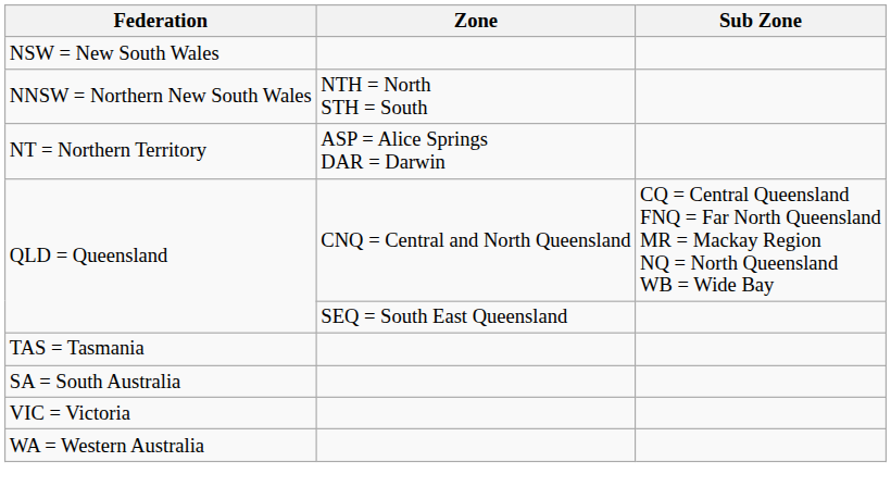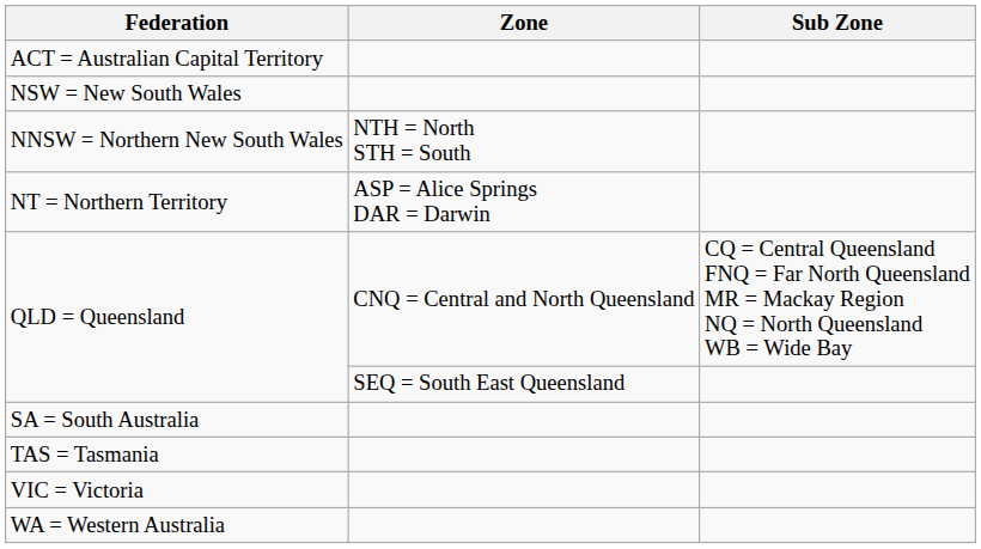 <table class="wikitable">
 <tr>
 <th>Federation</th>
 <th>Zone</th>
 <th>Sub Zone</th>
+</tr>
+<tr>
+<td>ACT = Australian Capital Territory</td>
+<td></td>
+<td></td>
 </tr>
 <tr>
 <td>NSW = New South Wales</td>
 <td></td>
 <td></td>
 </tr>
 <tr>
 <td>NNSW = Northern New South Wales</td>
 <td>NTH = North <br> STH = South</td>
 <td></td>
 </tr>
 <tr>
 <td>NT = Northern Territory</td>
 <td>ASP = Alice Springs <br> DAR = Darwin</td>
 <td></td>
 </tr>
 <tr>
 <td rowspan=2>QLD = Queensland</td>
 <td>CNQ = Central and North Queensland</td>
 <td>CQ = Central Queensland <br>FNQ = Far North Queensland <br>MR = Mackay Region <br>NQ = North Queensland <br>WB = Wide Bay</td>
 </tr>
 <tr>
 <td>SEQ = South East Queensland</td>
 <td></td>
 </tr>
 <tr>
-<td>TAS = Tasmania</td>
+<td>SA = South Australia</td>
 <td></td>
 <td></td>
 </tr>
 <tr>
-<td>SA = South Australia</td>
+<td>TAS = Tasmania</td>
 <td></td>
 <td></td>
 </tr>
 <tr>
 <td>VIC = Victoria</td>
 <td></td>
 <td></td>
 </tr>
 <tr>
 <td>WA = Western Australia</td>
 <td></td>
 <td></td>
 </tr>
 </table>
